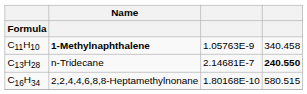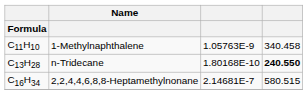 <table class="wikitable collapsible collapsed" align="right">
 <tr>
 <th></th>
 <th>Name</th>
 <th></th>
 <th></th>
 </tr>
 <tr>
 <th>Formula</th>
 <th></th>
 <th></th>
 <th></th>
 </tr>
 <tr>
 <td>C<sub>11</sub>H<sub>10</sub></td>
-<td><strong>1-Methylnaphthalene</strong></td>
+<td>1-Methylnaphthalene</td>
 <td>1.05763E-9</td>
 <td>340.458</td>
 </tr>
 <tr>
 <td>C<sub>13</sub>H<sub>28</sub></td>
 <td>n-Tridecane</td>
-<td>2.14681E-7</td>
+<td>1.80168E-10</td>
 <td><strong>240.550</strong></td>
 </tr>
 <tr>
 <td>C<sub>16</sub>H<sub>34</sub></td>
 <td>2,2,4,4,6,8,8-Heptamethylnonane</td>
-<td>1.80168E-10</td>
+<td>2.14681E-7</td>
 <td>580.515</td>
 </tr>
 <tr>
 </tr>
 </table>
